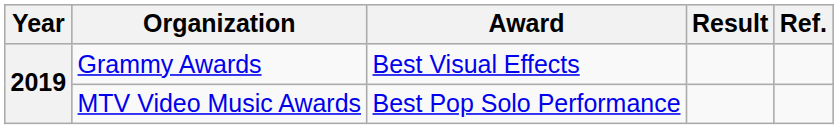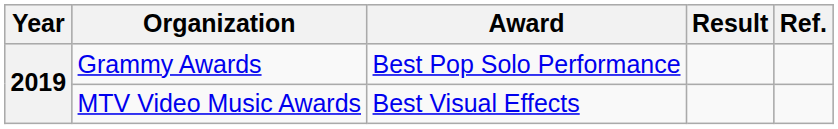 <table class="wikitable plainrowheaders">
 <tr>
 <th>Year</th>
 <th>Organization</th>
 <th>Award</th>
 <th>Result</th>
 <th>Ref.</th>
 </tr>
 <tr>
 <th rowspan="2" scope="row">2019</th>
 <td><a href='#'>Grammy Awards</a></td>
-<td><a href='#'>Best Visual Effects</a></td>
+<td><a href='#'>Best Pop Solo Performance</a></td>
 <td></td>
 <td></td>
 </tr>
 <tr>
 <td><a href='#'>MTV Video Music Awards</a></td>
-<td><a href='#'>Best Pop Solo Performance</a></td>
+<td><a href='#'>Best Visual Effects</a></td>
 <td></td>
 <td></td>
 </tr>
 </table>
